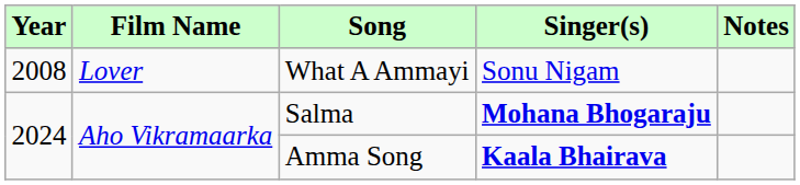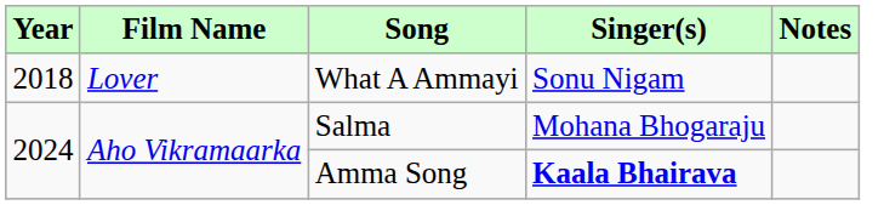 <table class="wikitable sortable">
 <tr style="background:#cfc; text-align:center;">
 <td><strong>Year</strong></td>
 <td><strong>Film Name</strong></td>
 <td><strong>Song</strong></td>
 <td><strong>Singer(s)</strong></td>
 <td><strong>Notes</strong></td>
 </tr>
 <tr>
-<td>2008</td>
+<td>2018</td>
 <td><em><a href='#'>Lover</a></em></td>
 <td>What A Ammayi</td>
 <td><a href='#'>Sonu Nigam</a></td>
 <td></td>
 </tr>
 <tr>
 <td rowspan="2">2024</td>
 <td rowspan="2"><em><a href='#'>Aho Vikramaarka</a></em></td>
 <td>Salma</td>
-<td><strong><a href='#'>Mohana Bhogaraju</a></strong></td>
+<td><a href='#'>Mohana Bhogaraju</a></td>
 <td></td>
 </tr>
 <tr>
 <td>Amma Song</td>
 <td><strong><a href='#'>Kaala Bhairava</a></strong></td>
 <td></td>
 </tr>
 </table>
